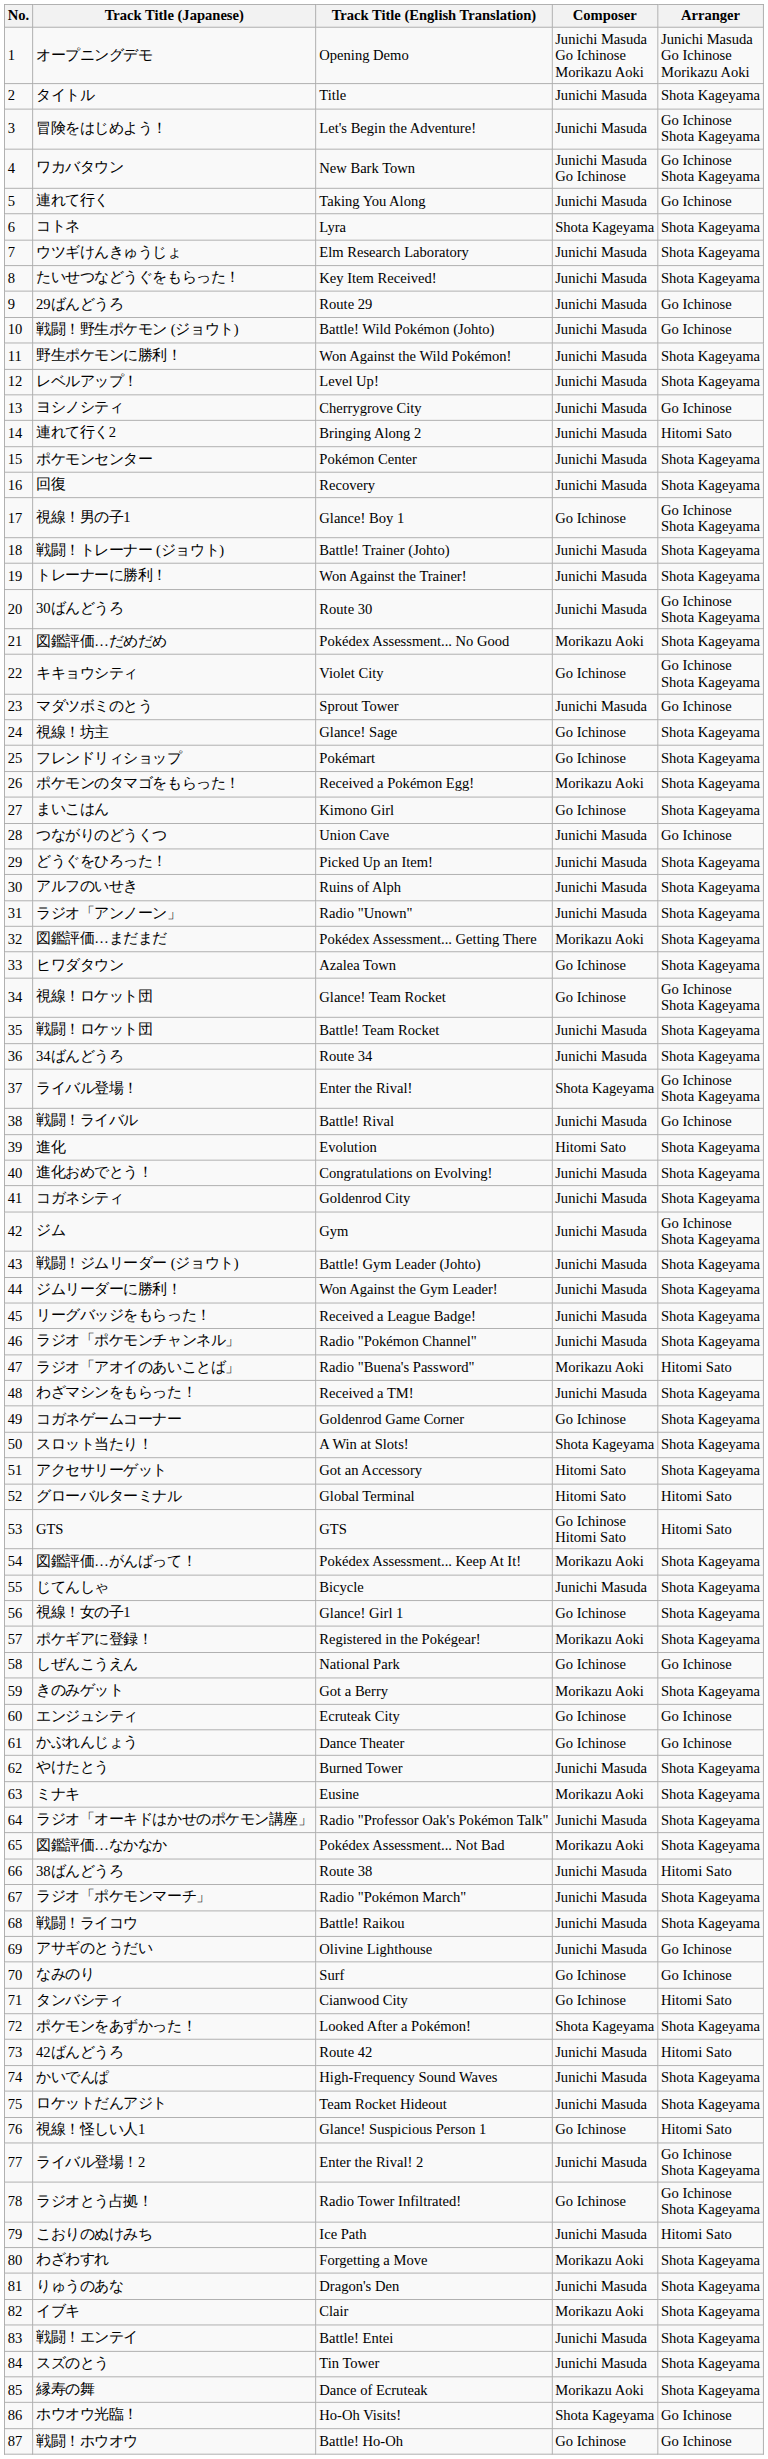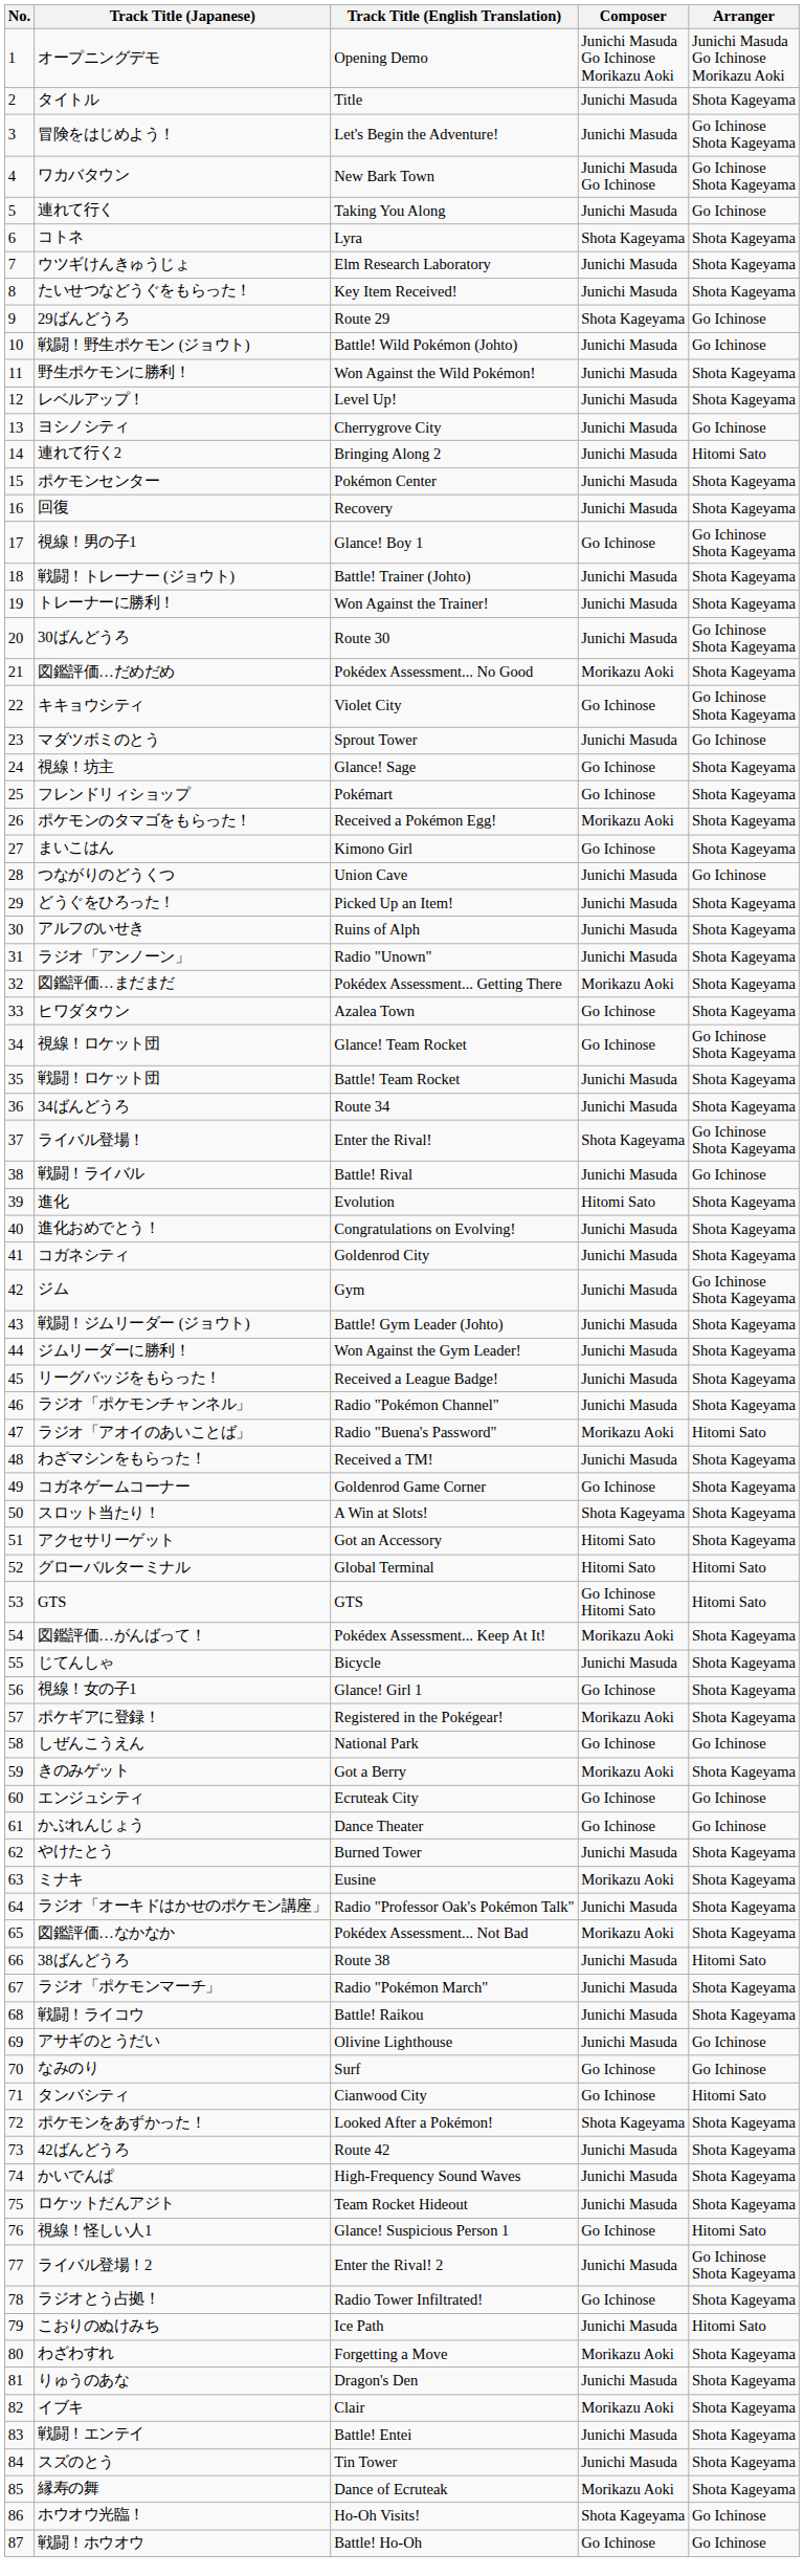 <table class="wikitable mw-collapsible mw-collapsed">
 <tr>
 <th>No.</th>
 <th>Track Title (Japanese)</th>
 <th>Track Title (English Translation)</th>
 <th>Composer</th>
 <th>Arranger</th>
 </tr>
 <tr>
 <td>1</td>
 <td>オープニングデモ</td>
 <td>Opening Demo</td>
 <td>Junichi Masuda<br>Go Ichinose<br>Morikazu Aoki</td>
 <td>Junichi Masuda<br>Go Ichinose<br>Morikazu Aoki</td>
 </tr>
 <tr>
 <td>2</td>
 <td>タイトル</td>
 <td>Title</td>
 <td>Junichi Masuda</td>
 <td>Shota Kageyama</td>
 </tr>
 <tr>
 <td>3</td>
 <td>冒険をはじめよう！</td>
 <td>Let's Begin the Adventure!</td>
 <td>Junichi Masuda</td>
 <td>Go Ichinose<br>Shota Kageyama</td>
 </tr>
 <tr>
 <td>4</td>
 <td>ワカバタウン</td>
 <td>New Bark Town</td>
 <td>Junichi Masuda<br>Go Ichinose</td>
 <td>Go Ichinose<br>Shota Kageyama</td>
 </tr>
 <tr>
 <td>5</td>
 <td>連れて行く</td>
 <td>Taking You Along</td>
 <td>Junichi Masuda</td>
 <td>Go Ichinose</td>
 </tr>
 <tr>
 <td>6</td>
 <td>コトネ</td>
 <td>Lyra</td>
 <td>Shota Kageyama</td>
 <td>Shota Kageyama</td>
 </tr>
 <tr>
 <td>7</td>
 <td>ウツギけんきゅうじょ</td>
 <td>Elm Research Laboratory</td>
 <td>Junichi Masuda</td>
 <td>Shota Kageyama</td>
 </tr>
 <tr>
 <td>8</td>
 <td>たいせつなどうぐをもらった！</td>
 <td>Key Item Received!</td>
 <td>Junichi Masuda</td>
 <td>Shota Kageyama</td>
 </tr>
 <tr>
 <td>9</td>
 <td>29ばんどうろ</td>
 <td>Route 29</td>
-<td>Junichi Masuda</td>
+<td>Shota Kageyama</td>
 <td>Go Ichinose</td>
 </tr>
 <tr>
 <td>10</td>
 <td>戦闘！野生ポケモン (ジョウト)</td>
 <td>Battle! Wild Pokémon (Johto)</td>
 <td>Junichi Masuda</td>
 <td>Go Ichinose</td>
 </tr>
 <tr>
 <td>11</td>
 <td>野生ポケモンに勝利！</td>
 <td>Won Against the Wild Pokémon!</td>
 <td>Junichi Masuda</td>
 <td>Shota Kageyama</td>
 </tr>
 <tr>
 <td>12</td>
 <td>レベルアップ！</td>
 <td>Level Up!</td>
 <td>Junichi Masuda</td>
 <td>Shota Kageyama</td>
 </tr>
 <tr>
 <td>13</td>
 <td>ヨシノシティ</td>
 <td>Cherrygrove City</td>
 <td>Junichi Masuda</td>
 <td>Go Ichinose</td>
 </tr>
 <tr>
 <td>14</td>
 <td>連れて行く2</td>
 <td>Bringing Along 2</td>
 <td>Junichi Masuda</td>
 <td>Hitomi Sato</td>
 </tr>
 <tr>
 <td>15</td>
 <td>ポケモンセンター</td>
 <td>Pokémon Center</td>
 <td>Junichi Masuda</td>
 <td>Shota Kageyama</td>
 </tr>
 <tr>
 <td>16</td>
 <td>回復</td>
 <td>Recovery</td>
 <td>Junichi Masuda</td>
 <td>Shota Kageyama</td>
 </tr>
 <tr>
 <td>17</td>
 <td>視線！男の子1</td>
 <td>Glance! Boy 1</td>
 <td>Go Ichinose</td>
 <td>Go Ichinose<br>Shota Kageyama</td>
 </tr>
 <tr>
 <td>18</td>
 <td>戦闘！トレーナー (ジョウト)</td>
 <td>Battle! Trainer (Johto)</td>
 <td>Junichi Masuda</td>
 <td>Shota Kageyama</td>
 </tr>
 <tr>
 <td>19</td>
 <td>トレーナーに勝利！</td>
 <td>Won Against the Trainer!</td>
 <td>Junichi Masuda</td>
 <td>Shota Kageyama</td>
 </tr>
 <tr>
 <td>20</td>
 <td>30ばんどうろ</td>
 <td>Route 30</td>
 <td>Junichi Masuda</td>
 <td>Go Ichinose<br>Shota Kageyama</td>
 </tr>
 <tr>
 <td>21</td>
 <td>図鑑評価…だめだめ</td>
 <td>Pokédex Assessment... No Good</td>
 <td>Morikazu Aoki</td>
 <td>Shota Kageyama</td>
 </tr>
 <tr>
 <td>22</td>
 <td>キキョウシティ</td>
 <td>Violet City</td>
 <td>Go Ichinose</td>
 <td>Go Ichinose<br>Shota Kageyama</td>
 </tr>
 <tr>
 <td>23</td>
 <td>マダツボミのとう</td>
 <td>Sprout Tower</td>
 <td>Junichi Masuda</td>
 <td>Go Ichinose</td>
 </tr>
 <tr>
 <td>24</td>
 <td>視線！坊主</td>
 <td>Glance! Sage</td>
 <td>Go Ichinose</td>
 <td>Shota Kageyama</td>
 </tr>
 <tr>
 <td>25</td>
 <td>フレンドリィショップ</td>
 <td>Pokémart</td>
 <td>Go Ichinose</td>
 <td>Shota Kageyama</td>
 </tr>
 <tr>
 <td>26</td>
 <td>ポケモンのタマゴをもらった！</td>
 <td>Received a Pokémon Egg!</td>
 <td>Morikazu Aoki</td>
 <td>Shota Kageyama</td>
 </tr>
 <tr>
 <td>27</td>
 <td>まいこはん</td>
 <td>Kimono Girl</td>
 <td>Go Ichinose</td>
 <td>Shota Kageyama</td>
 </tr>
 <tr>
 <td>28</td>
 <td>つながりのどうくつ</td>
 <td>Union Cave</td>
 <td>Junichi Masuda</td>
 <td>Go Ichinose</td>
 </tr>
 <tr>
 <td>29</td>
 <td>どうぐをひろった！</td>
 <td>Picked Up an Item!</td>
 <td>Junichi Masuda</td>
 <td>Shota Kageyama</td>
 </tr>
 <tr>
 <td>30</td>
 <td>アルフのいせき</td>
 <td>Ruins of Alph</td>
 <td>Junichi Masuda</td>
 <td>Shota Kageyama</td>
 </tr>
 <tr>
 <td>31</td>
 <td>ラジオ「アンノーン」</td>
 <td>Radio "Unown"</td>
 <td>Junichi Masuda</td>
 <td>Shota Kageyama</td>
 </tr>
 <tr>
 <td>32</td>
 <td>図鑑評価…まだまだ</td>
 <td>Pokédex Assessment... Getting There</td>
 <td>Morikazu Aoki</td>
 <td>Shota Kageyama</td>
 </tr>
 <tr>
 <td>33</td>
 <td>ヒワダタウン</td>
 <td>Azalea Town</td>
 <td>Go Ichinose</td>
 <td>Shota Kageyama</td>
 </tr>
 <tr>
 <td>34</td>
 <td>視線！ロケット団</td>
 <td>Glance! Team Rocket</td>
 <td>Go Ichinose</td>
 <td>Go Ichinose<br>Shota Kageyama</td>
 </tr>
 <tr>
 <td>35</td>
 <td>戦闘！ロケット団</td>
 <td>Battle! Team Rocket</td>
 <td>Junichi Masuda</td>
 <td>Shota Kageyama</td>
 </tr>
 <tr>
 <td>36</td>
 <td>34ばんどうろ</td>
 <td>Route 34</td>
 <td>Junichi Masuda</td>
 <td>Shota Kageyama</td>
 </tr>
 <tr>
 <td>37</td>
 <td>ライバル登場！</td>
 <td>Enter the Rival!</td>
 <td>Shota Kageyama</td>
 <td>Go Ichinose<br>Shota Kageyama</td>
 </tr>
 <tr>
 <td>38</td>
 <td>戦闘！ライバル</td>
 <td>Battle! Rival</td>
 <td>Junichi Masuda</td>
 <td>Go Ichinose</td>
 </tr>
 <tr>
 <td>39</td>
 <td>進化</td>
 <td>Evolution</td>
 <td>Hitomi Sato</td>
 <td>Shota Kageyama</td>
 </tr>
 <tr>
 <td>40</td>
 <td>進化おめでとう！</td>
 <td>Congratulations on Evolving!</td>
 <td>Junichi Masuda</td>
 <td>Shota Kageyama</td>
 </tr>
 <tr>
 <td>41</td>
 <td>コガネシティ</td>
 <td>Goldenrod City</td>
 <td>Junichi Masuda</td>
 <td>Shota Kageyama</td>
 </tr>
 <tr>
 <td>42</td>
 <td>ジム</td>
 <td>Gym</td>
 <td>Junichi Masuda</td>
 <td>Go Ichinose<br>Shota Kageyama</td>
 </tr>
 <tr>
 <td>43</td>
 <td>戦闘！ジムリーダー (ジョウト)</td>
 <td>Battle! Gym Leader (Johto)</td>
 <td>Junichi Masuda</td>
 <td>Shota Kageyama</td>
 </tr>
 <tr>
 <td>44</td>
 <td>ジムリーダーに勝利！</td>
 <td>Won Against the Gym Leader!</td>
 <td>Junichi Masuda</td>
 <td>Shota Kageyama</td>
 </tr>
 <tr>
 <td>45</td>
 <td>リーグバッジをもらった！</td>
 <td>Received a League Badge!</td>
 <td>Junichi Masuda</td>
 <td>Shota Kageyama</td>
 </tr>
 <tr>
 <td>46</td>
 <td>ラジオ「ポケモンチャンネル」</td>
 <td>Radio "Pokémon Channel"</td>
 <td>Junichi Masuda</td>
 <td>Shota Kageyama</td>
 </tr>
 <tr>
 <td>47</td>
 <td>ラジオ「アオイのあいことば」</td>
 <td>Radio "Buena's Password"</td>
 <td>Morikazu Aoki</td>
 <td>Hitomi Sato</td>
 </tr>
 <tr>
 <td>48</td>
 <td>わざマシンをもらった！</td>
 <td>Received a TM!</td>
 <td>Junichi Masuda</td>
 <td>Shota Kageyama</td>
 </tr>
 <tr>
 <td>49</td>
 <td>コガネゲームコーナー</td>
 <td>Goldenrod Game Corner</td>
 <td>Go Ichinose</td>
 <td>Shota Kageyama</td>
 </tr>
 <tr>
 <td>50</td>
 <td>スロット当たり！</td>
 <td>A Win at Slots!</td>
 <td>Shota Kageyama</td>
 <td>Shota Kageyama</td>
 </tr>
 <tr>
 <td>51</td>
 <td>アクセサリーゲット</td>
 <td>Got an Accessory</td>
 <td>Hitomi Sato</td>
 <td>Shota Kageyama</td>
 </tr>
 <tr>
 <td>52</td>
 <td>グローバルターミナル</td>
 <td>Global Terminal</td>
 <td>Hitomi Sato</td>
 <td>Hitomi Sato</td>
 </tr>
 <tr>
 <td>53</td>
 <td>GTS</td>
 <td>GTS</td>
 <td>Go Ichinose<br>Hitomi Sato</td>
 <td>Hitomi Sato</td>
 </tr>
 <tr>
 <td>54</td>
 <td>図鑑評価…がんばって！</td>
 <td>Pokédex Assessment... Keep At It!</td>
 <td>Morikazu Aoki</td>
 <td>Shota Kageyama</td>
 </tr>
 <tr>
 <td>55</td>
 <td>じてんしゃ</td>
 <td>Bicycle</td>
 <td>Junichi Masuda</td>
 <td>Shota Kageyama</td>
 </tr>
 <tr>
 <td>56</td>
 <td>視線！女の子1</td>
 <td>Glance! Girl 1</td>
 <td>Go Ichinose</td>
 <td>Shota Kageyama</td>
 </tr>
 <tr>
 <td>57</td>
 <td>ポケギアに登録！</td>
 <td>Registered in the Pokégear!</td>
 <td>Morikazu Aoki</td>
 <td>Shota Kageyama</td>
 </tr>
 <tr>
 <td>58</td>
 <td>しぜんこうえん</td>
 <td>National Park</td>
 <td>Go Ichinose</td>
 <td>Go Ichinose</td>
 </tr>
 <tr>
 <td>59</td>
 <td>きのみゲット</td>
 <td>Got a Berry</td>
 <td>Morikazu Aoki</td>
 <td>Shota Kageyama</td>
 </tr>
 <tr>
 <td>60</td>
 <td>エンジュシティ</td>
 <td>Ecruteak City</td>
 <td>Go Ichinose</td>
 <td>Go Ichinose</td>
 </tr>
 <tr>
 <td>61</td>
 <td>かぶれんじょう</td>
 <td>Dance Theater</td>
 <td>Go Ichinose</td>
 <td>Go Ichinose</td>
 </tr>
 <tr>
 <td>62</td>
 <td>やけたとう</td>
 <td>Burned Tower</td>
 <td>Junichi Masuda</td>
 <td>Shota Kageyama</td>
 </tr>
 <tr>
 <td>63</td>
 <td>ミナキ</td>
 <td>Eusine</td>
 <td>Morikazu Aoki</td>
 <td>Shota Kageyama</td>
 </tr>
 <tr>
 <td>64</td>
 <td>ラジオ「オーキドはかせのポケモン講座」</td>
 <td>Radio "Professor Oak's Pokémon Talk"</td>
 <td>Junichi Masuda</td>
 <td>Shota Kageyama</td>
 </tr>
 <tr>
 <td>65</td>
 <td>図鑑評価…なかなか</td>
 <td>Pokédex Assessment... Not Bad</td>
 <td>Morikazu Aoki</td>
 <td>Shota Kageyama</td>
 </tr>
 <tr>
 <td>66</td>
 <td>38ばんどうろ</td>
 <td>Route 38</td>
 <td>Junichi Masuda</td>
 <td>Hitomi Sato</td>
 </tr>
 <tr>
 <td>67</td>
 <td>ラジオ「ポケモンマーチ」</td>
 <td>Radio "Pokémon March"</td>
 <td>Junichi Masuda</td>
 <td>Shota Kageyama</td>
 </tr>
 <tr>
 <td>68</td>
 <td>戦闘！ライコウ</td>
 <td>Battle! Raikou</td>
 <td>Junichi Masuda</td>
 <td>Shota Kageyama</td>
 </tr>
 <tr>
 <td>69</td>
 <td>アサギのとうだい</td>
 <td>Olivine Lighthouse</td>
 <td>Junichi Masuda</td>
 <td>Go Ichinose</td>
 </tr>
 <tr>
 <td>70</td>
 <td>なみのり</td>
 <td>Surf</td>
 <td>Go Ichinose</td>
 <td>Go Ichinose</td>
 </tr>
 <tr>
 <td>71</td>
 <td>タンバシティ</td>
 <td>Cianwood City</td>
 <td>Go Ichinose</td>
 <td>Hitomi Sato</td>
 </tr>
 <tr>
 <td>72</td>
 <td>ポケモンをあずかった！</td>
 <td>Looked After a Pokémon!</td>
 <td>Shota Kageyama</td>
 <td>Shota Kageyama</td>
 </tr>
 <tr>
 <td>73</td>
 <td>42ばんどうろ</td>
 <td>Route 42</td>
 <td>Junichi Masuda</td>
-<td>Hitomi Sato</td>
+<td>Shota Kageyama</td>
 </tr>
 <tr>
 <td>74</td>
 <td>かいでんぱ</td>
 <td>High-Frequency Sound Waves</td>
 <td>Junichi Masuda</td>
 <td>Shota Kageyama</td>
 </tr>
 <tr>
 <td>75</td>
 <td>ロケットだんアジト</td>
 <td>Team Rocket Hideout</td>
 <td>Junichi Masuda</td>
 <td>Shota Kageyama</td>
 </tr>
 <tr>
 <td>76</td>
 <td>視線！怪しい人1</td>
 <td>Glance! Suspicious Person 1</td>
 <td>Go Ichinose</td>
 <td>Hitomi Sato</td>
 </tr>
 <tr>
 <td>77</td>
 <td>ライバル登場！2</td>
 <td>Enter the Rival! 2</td>
 <td>Junichi Masuda</td>
 <td>Go Ichinose<br>Shota Kageyama</td>
 </tr>
 <tr>
 <td>78</td>
 <td>ラジオとう占拠！</td>
 <td>Radio Tower Infiltrated!</td>
 <td>Go Ichinose</td>
-<td>Go Ichinose<br>Shota Kageyama</td>
+<td>Shota Kageyama</td>
 </tr>
 <tr>
 <td>79</td>
 <td>こおりのぬけみち</td>
 <td>Ice Path</td>
 <td>Junichi Masuda</td>
 <td>Hitomi Sato</td>
 </tr>
 <tr>
 <td>80</td>
 <td>わざわすれ</td>
 <td>Forgetting a Move</td>
 <td>Morikazu Aoki</td>
 <td>Shota Kageyama</td>
 </tr>
 <tr>
 <td>81</td>
 <td>りゅうのあな</td>
 <td>Dragon's Den</td>
 <td>Junichi Masuda</td>
 <td>Shota Kageyama</td>
 </tr>
 <tr>
 <td>82</td>
 <td>イブキ</td>
 <td>Clair</td>
 <td>Morikazu Aoki</td>
 <td>Shota Kageyama</td>
 </tr>
 <tr>
 <td>83</td>
 <td>戦闘！エンテイ</td>
 <td>Battle! Entei</td>
 <td>Junichi Masuda</td>
 <td>Shota Kageyama</td>
 </tr>
 <tr>
 <td>84</td>
 <td>スズのとう</td>
 <td>Tin Tower</td>
 <td>Junichi Masuda</td>
 <td>Shota Kageyama</td>
 </tr>
 <tr>
 <td>85</td>
 <td>縁寿の舞</td>
 <td>Dance of Ecruteak</td>
 <td>Morikazu Aoki</td>
 <td>Shota Kageyama</td>
 </tr>
 <tr>
 <td>86</td>
 <td>ホウオウ光臨！</td>
 <td>Ho-Oh Visits!</td>
 <td>Shota Kageyama</td>
 <td>Go Ichinose</td>
 </tr>
 <tr>
 <td>87</td>
 <td>戦闘！ホウオウ</td>
 <td>Battle! Ho-Oh</td>
 <td>Go Ichinose</td>
 <td>Go Ichinose</td>
 </tr>
 </table>
